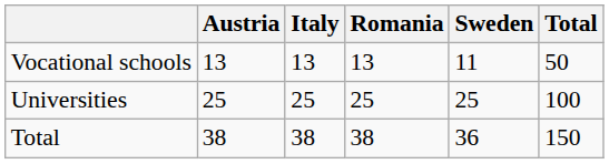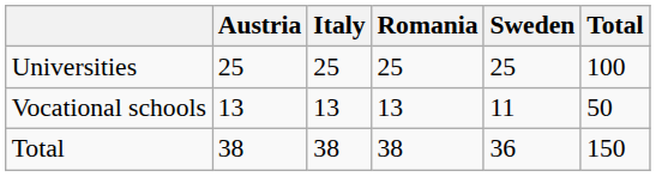 <table class="wikitable">
 <tr>
 <th></th>
 <th>Austria</th>
 <th>Italy</th>
 <th>Romania</th>
 <th>Sweden</th>
 <th>Total</th>
 </tr>
 <tr>
+<td>Universities</td>
+<td>25</td>
+<td>25</td>
+<td>25</td>
+<td>25</td>
+<td>100</td>
+</tr>
+<tr>
 <td>Vocational schools</td>
 <td>13</td>
 <td>13</td>
 <td>13</td>
 <td>11</td>
 <td>50</td>
-</tr>
-<tr>
-<td>Universities</td>
-<td>25</td>
-<td>25</td>
-<td>25</td>
-<td>25</td>
-<td>100</td>
 </tr>
 <tr>
 <td>Total</td>
 <td>38</td>
 <td>38</td>
 <td>38</td>
 <td>36</td>
 <td>150</td>
 </tr>
 </table>
